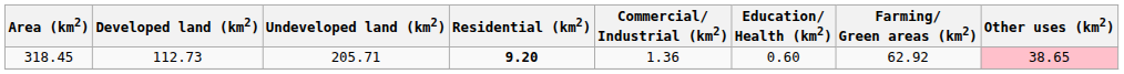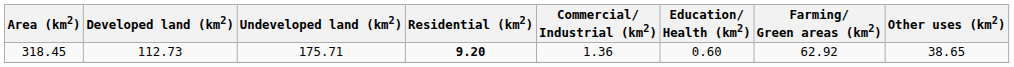 <table class="wikitable" style="text-align: center;">
 <tr>
 <th>Area (km<sup>2</sup>)</th>
 <th>Developed land (km<sup>2</sup>)</th>
 <th>Undeveloped land (km<sup>2</sup>)</th>
 <th>Residential (km<sup>2</sup>)</th>
 <th>Commercial/<br> Industrial (km<sup>2</sup>)</th>
 <th>Education/<br> Health (km<sup>2</sup>)</th>
 <th>Farming/<br> Green areas (km<sup>2</sup>)</th>
 <th>Other uses (km<sup>2</sup>)</th>
 </tr>
 <tr>
 <td>318.45</td>
 <td>112.73</td>
-<td>205.71</td>
+<td>175.71</td>
 <td><strong>9.20</strong></td>
 <td>1.36</td>
 <td>0.60</td>
 <td>62.92</td>
-<td style="background: pink;">38.65</td>
+<td>38.65</td>
 </tr>
 <tr>
 </tr>
 </table>
